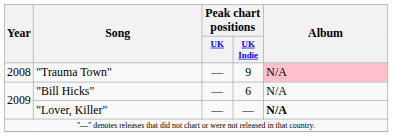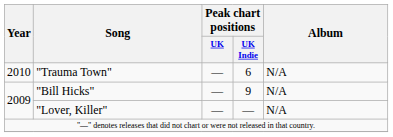 <table class="wikitable" border="1">
 <tr>
 <th rowspan="2">Year</th>
 <th width="220" rowspan="2">Song</th>
 <th colspan="2">Peak chart positions</th>
 <th width="160" rowspan="2">Album</th>
 </tr>
 <tr>
 <th style="width:3em;font-size:75%;"><a href='#'>UK</a><br><br></th>
 <th style="width:3em;font-size:75%;"><a href='#'>UK<br>Indie</a><br></th>
 </tr>
 <tr>
-<td rowspan="1">2008</td>
+<td rowspan="1">2010</td>
 <td>"Trauma Town"</td>
 <td align="center">—</td>
-<td align="center">9</td>
-<td rowspan="1" style="background: pink;">N/A</td>
+<td align="center">6</td>
+<td rowspan="1">N/A</td>
 </tr>
 <tr>
 <td rowspan="2">2009</td>
 <td>"Bill Hicks"</td>
 <td align="center">—</td>
-<td align="center">6</td>
+<td align="center">9</td>
 <td rowspan="1">N/A</td>
 </tr>
 <tr>
 <td>"Lover, Killer"</td>
 <td align="center">—</td>
 <td align="center">—</td>
-<td rowspan="1"><strong>N/A</strong></td>
+<td rowspan="1">N/A</td>
 </tr>
 <tr>
 <td align="center" colspan="16" style="font-size: 8pt">"—" denotes releases that did not chart or were not released in that country.</td>
 </tr>
 <tr>
 </tr>
 </table>
